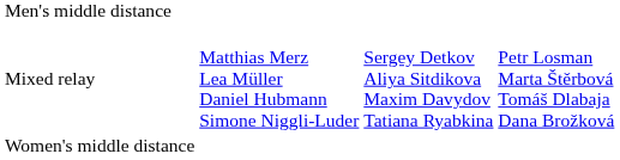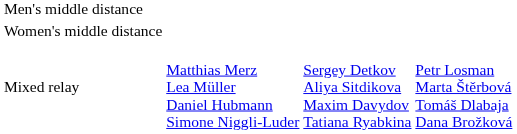 <table>
 <tr>
 <td>Men's middle distance<br></td>
+<td></td>
+<td></td>
+<td></td>
+</tr>
+<tr>
+<td>Women's middle distance<br></td>
 <td></td>
 <td></td>
 <td></td>
 </tr>
 <tr>
 <td>Mixed relay<br></td>
 <td><br><a href='#'>Matthias Merz</a><br><a href='#'>Lea Müller</a><br><a href='#'>Daniel Hubmann</a><br><a href='#'>Simone Niggli-Luder</a></td>
 <td><br><a href='#'>Sergey Detkov</a><br><a href='#'>Aliya Sitdikova</a><br><a href='#'>Maxim Davydov</a><br><a href='#'>Tatiana Ryabkina</a></td>
 <td><br><a href='#'>Petr Losman</a><br><a href='#'>Marta Štěrbová</a><br><a href='#'>Tomáš Dlabaja</a><br><a href='#'>Dana Brožková</a></td>
 </tr>
-<tr>
-<td>Women's middle distance<br></td>
-<td></td>
-<td></td>
-<td></td>
-</tr>
 </table>
